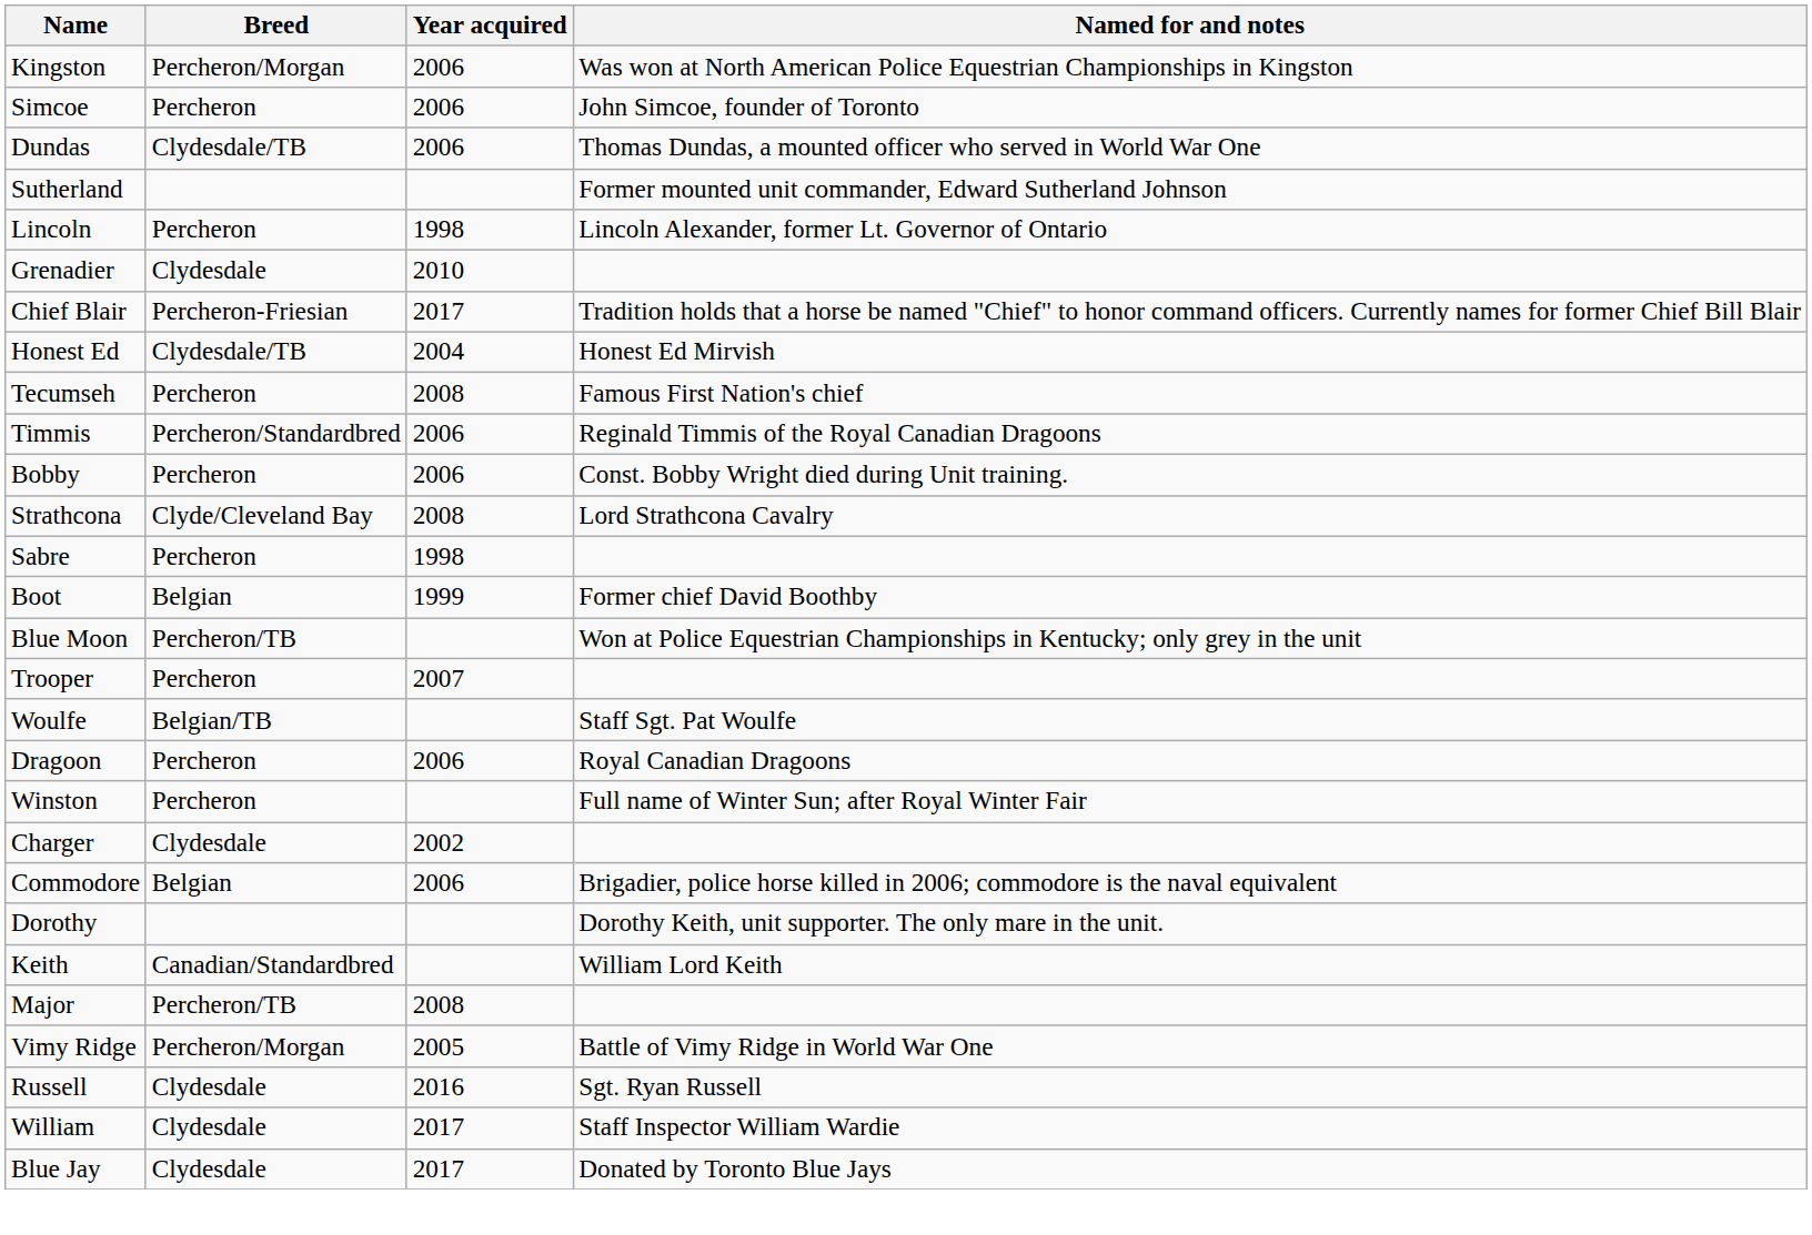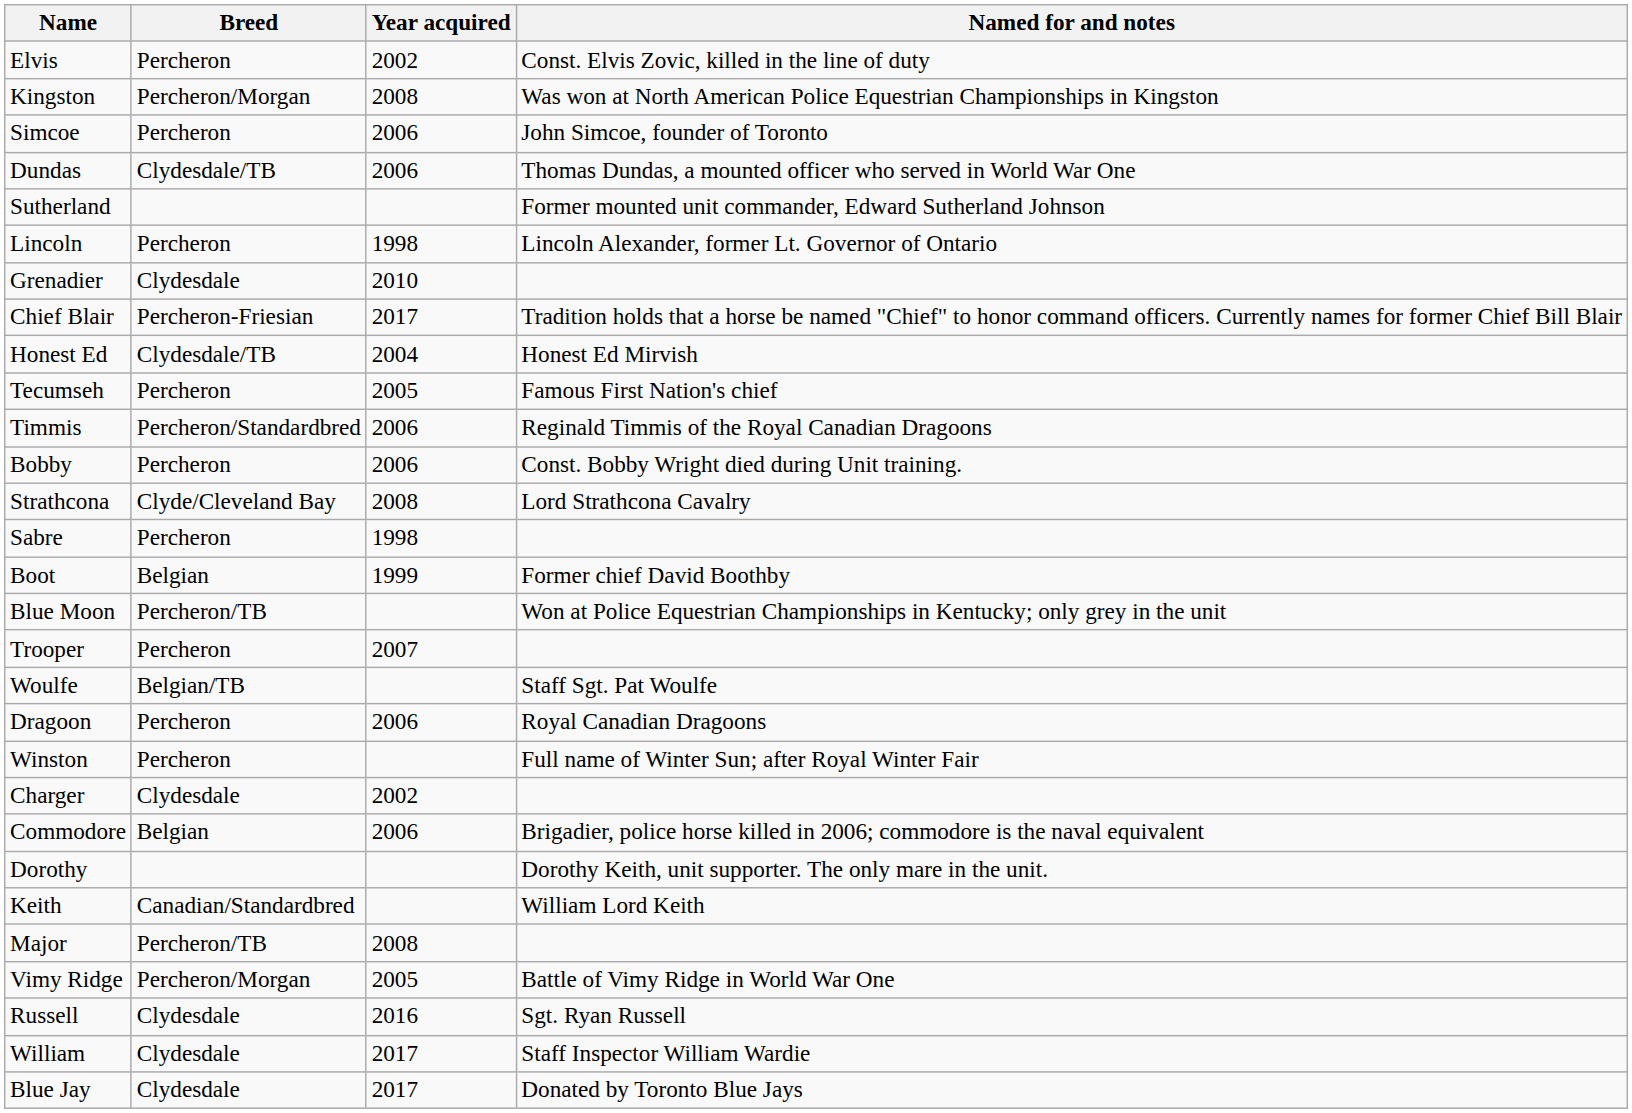 <table class="wikitable sortable">
 <tr>
 <th>Name</th>
 <th>Breed</th>
 <th>Year acquired</th>
 <th>Named for and notes</th>
 </tr>
 <tr>
+<td>Elvis</td>
+<td>Percheron</td>
+<td>2002</td>
+<td>Const. Elvis Zovic, killed in the line of duty</td>
+</tr>
+<tr>
 <td>Kingston</td>
 <td>Percheron/Morgan</td>
-<td>2006</td>
+<td>2008</td>
 <td>Was won at North American Police Equestrian Championships in Kingston</td>
 </tr>
 <tr>
 <td>Simcoe</td>
 <td>Percheron</td>
 <td>2006</td>
 <td>John Simcoe, founder of Toronto</td>
 </tr>
 <tr>
 <td>Dundas</td>
 <td>Clydesdale/TB</td>
 <td>2006</td>
 <td>Thomas Dundas, a mounted officer who served in World War One</td>
 </tr>
 <tr>
 <td>Sutherland</td>
 <td></td>
 <td></td>
 <td>Former mounted unit commander, Edward Sutherland Johnson</td>
 </tr>
 <tr>
 <td>Lincoln</td>
 <td>Percheron</td>
 <td>1998</td>
 <td>Lincoln Alexander, former Lt. Governor of Ontario</td>
 </tr>
 <tr>
 <td>Grenadier</td>
 <td>Clydesdale</td>
 <td>2010</td>
 <td></td>
 </tr>
 <tr>
 <td>Chief Blair</td>
 <td>Percheron-Friesian</td>
 <td>2017</td>
 <td>Tradition holds that a horse be named "Chief" to honor command officers. Currently names for former Chief Bill Blair</td>
 </tr>
 <tr>
 <td>Honest Ed</td>
 <td>Clydesdale/TB</td>
 <td>2004</td>
 <td>Honest Ed Mirvish</td>
 </tr>
 <tr>
 <td>Tecumseh</td>
 <td>Percheron</td>
-<td>2008</td>
+<td>2005</td>
 <td>Famous First Nation's chief</td>
 </tr>
 <tr>
 <td>Timmis</td>
 <td>Percheron/Standardbred</td>
 <td>2006</td>
 <td>Reginald Timmis of the Royal Canadian Dragoons</td>
 </tr>
 <tr>
 <td>Bobby</td>
 <td>Percheron</td>
 <td>2006</td>
 <td>Const. Bobby Wright died during Unit training.</td>
 </tr>
 <tr>
 <td>Strathcona</td>
 <td>Clyde/Cleveland Bay</td>
 <td>2008</td>
 <td>Lord Strathcona Cavalry</td>
 </tr>
 <tr>
 <td>Sabre</td>
 <td>Percheron</td>
 <td>1998</td>
 <td></td>
 </tr>
 <tr>
 <td>Boot</td>
 <td>Belgian</td>
 <td>1999</td>
 <td>Former chief David Boothby</td>
 </tr>
 <tr>
 <td>Blue Moon</td>
 <td>Percheron/TB</td>
 <td></td>
 <td>Won at Police Equestrian Championships in Kentucky; only grey in the unit</td>
 </tr>
 <tr>
 <td>Trooper</td>
 <td>Percheron</td>
 <td>2007</td>
 <td></td>
 </tr>
 <tr>
 <td>Woulfe</td>
 <td>Belgian/TB</td>
 <td></td>
 <td>Staff Sgt. Pat Woulfe</td>
 </tr>
 <tr>
 <td>Dragoon</td>
 <td>Percheron</td>
 <td>2006</td>
 <td>Royal Canadian Dragoons</td>
 </tr>
 <tr>
 <td>Winston</td>
 <td>Percheron</td>
 <td></td>
 <td>Full name of Winter Sun; after Royal Winter Fair</td>
 </tr>
 <tr>
 <td>Charger</td>
 <td>Clydesdale</td>
 <td>2002</td>
 <td></td>
 </tr>
 <tr>
 <td>Commodore</td>
 <td>Belgian</td>
 <td>2006</td>
 <td>Brigadier, police horse killed in 2006; commodore is the naval equivalent</td>
 </tr>
 <tr>
 <td>Dorothy</td>
 <td></td>
 <td></td>
 <td>Dorothy Keith, unit supporter. The only mare in the unit.</td>
 </tr>
 <tr>
 <td>Keith</td>
 <td>Canadian/Standardbred</td>
 <td></td>
 <td>William Lord Keith</td>
 </tr>
 <tr>
 <td>Major</td>
 <td>Percheron/TB</td>
 <td>2008</td>
 <td></td>
 </tr>
 <tr>
 <td>Vimy Ridge</td>
 <td>Percheron/Morgan</td>
 <td>2005</td>
 <td>Battle of Vimy Ridge in World War One</td>
 </tr>
 <tr>
 <td>Russell</td>
 <td>Clydesdale</td>
 <td>2016</td>
 <td>Sgt. Ryan Russell</td>
 </tr>
 <tr>
 <td>William</td>
 <td>Clydesdale</td>
 <td>2017</td>
 <td>Staff Inspector William Wardie</td>
 </tr>
 <tr>
 <td>Blue Jay</td>
 <td>Clydesdale</td>
 <td>2017</td>
 <td>Donated by Toronto Blue Jays</td>
 </tr>
 </table>
